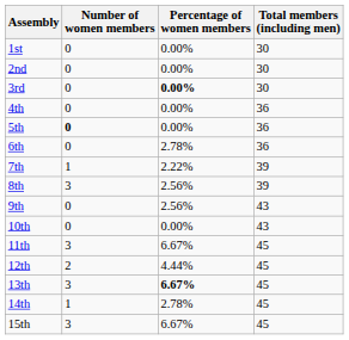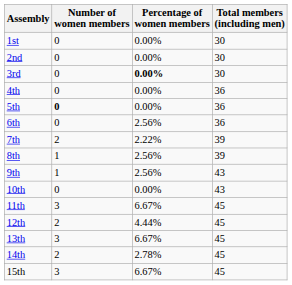 <table class=wikitable sortable>
 <tr>
 <th>Assembly</th>
 <th>Number of<br>women members</th>
 <th>Percentage of<br>women members</th>
 <th>Total members<br>(including men)</th>
 </tr>
 <tr>
 <td><a href='#'>1st</a></td>
 <td>0</td>
 <td>0.00%</td>
 <td>30</td>
 </tr>
 <tr>
 <td><a href='#'>2nd</a></td>
 <td>0</td>
 <td>0.00%</td>
 <td>30</td>
 </tr>
 <tr>
 <td><a href='#'>3rd</a></td>
 <td>0</td>
 <td><strong>0.00%</strong></td>
 <td>30</td>
 </tr>
 <tr>
 <td><a href='#'>4th</a></td>
 <td>0</td>
 <td>0.00%</td>
 <td>36</td>
 </tr>
 <tr>
 <td><a href='#'>5th</a></td>
 <td><strong>0</strong></td>
 <td>0.00%</td>
 <td>36</td>
 </tr>
 <tr>
 <td><a href='#'>6th</a></td>
 <td>0</td>
-<td>2.78%</td>
+<td>2.56%</td>
 <td>36</td>
 </tr>
 <tr>
 <td><a href='#'>7th</a></td>
-<td>1</td>
+<td>2</td>
 <td>2.22%</td>
 <td>39</td>
 </tr>
 <tr>
 <td><a href='#'>8th</a></td>
-<td>3</td>
+<td>1</td>
 <td>2.56%</td>
 <td>39</td>
 </tr>
 <tr>
 <td><a href='#'>9th</a></td>
-<td>0</td>
+<td>1</td>
 <td>2.56%</td>
 <td>43</td>
 </tr>
 <tr>
 <td><a href='#'>10th</a></td>
 <td>0</td>
 <td>0.00%</td>
 <td>43</td>
 </tr>
 <tr>
 <td><a href='#'>11th</a></td>
 <td>3</td>
 <td>6.67%</td>
 <td>45</td>
 </tr>
 <tr>
 <td><a href='#'>12th</a></td>
 <td>2</td>
 <td>4.44%</td>
 <td>45</td>
 </tr>
 <tr>
 <td><a href='#'>13th</a></td>
 <td>3</td>
-<td><strong>6.67%</strong></td>
+<td>6.67%</td>
 <td>45</td>
 </tr>
 <tr>
 <td><a href='#'>14th</a></td>
-<td>1</td>
+<td>2</td>
 <td>2.78%</td>
 <td>45</td>
 </tr>
 <tr>
 <td>15th</td>
 <td>3</td>
 <td>6.67%</td>
 <td>45</td>
 </tr>
 </table>
